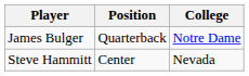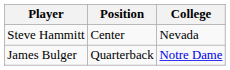 <table class="wikitable">
 <tr>
 <th>Player</th>
 <th>Position</th>
 <th>College</th>
 </tr>
 <tr>
+<td>Steve Hammitt</td>
+<td>Center</td>
+<td>Nevada</td>
+</tr>
+<tr>
 <td>James Bulger</td>
 <td>Quarterback</td>
 <td><a href='#'>Notre Dame</a></td>
 </tr>
-<tr>
-<td>Steve Hammitt</td>
-<td>Center</td>
-<td>Nevada</td>
-</tr>
 </table>
